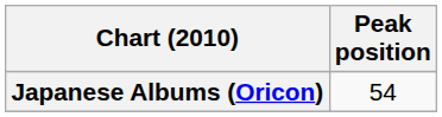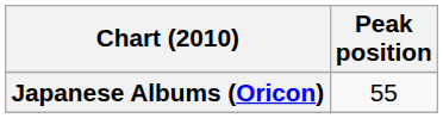 <table class="wikitable sortable plainrowheaders">
 <tr>
 <th scope="col">Chart (2010)</th>
 <th scope="col">Peak<br>position</th>
 </tr>
 <tr>
 </tr>
 <tr>
 </tr>
 <tr>
 <th scope="row">Japanese Albums (<a href='#'>Oricon</a>)</th>
-<td style="text-align:center;">54</td>
+<td style="text-align:center;">55</td>
 </tr>
 <tr>
 </tr>
 </table>
